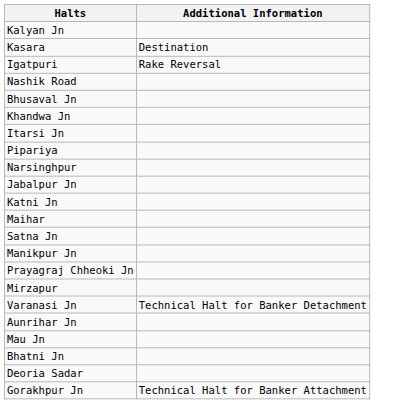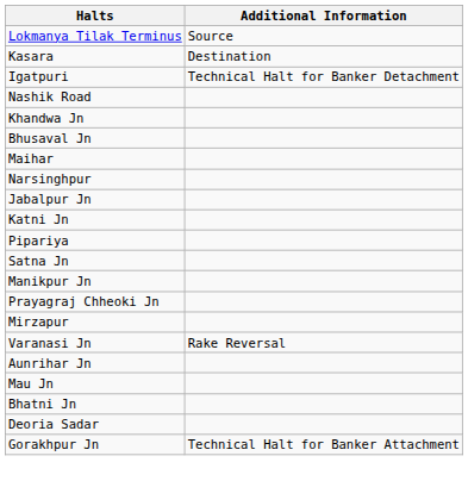 <table class="wikitable">
 <tr>
 <th>Halts</th>
 <th>Additional Information</th>
 </tr>
 <tr>
-<td>Kalyan Jn</td>
-<td></td>
+<td><a href='#'>Lokmanya Tilak Terminus</a></td>
+<td>Source</td>
 </tr>
 <tr>
 <td>Kasara</td>
 <td>Destination</td>
 </tr>
 <tr>
 <td>Igatpuri</td>
-<td>Rake Reversal</td>
+<td>Technical Halt for Banker Detachment</td>
 </tr>
 <tr>
 <td>Nashik Road</td>
+<td></td>
+</tr>
+<tr>
+<td>Khandwa Jn</td>
 <td></td>
 </tr>
 <tr>
 <td>Bhusaval Jn</td>
 <td></td>
 </tr>
 <tr>
-<td>Khandwa Jn</td>
-<td></td>
-</tr>
-<tr>
-<td>Itarsi Jn</td>
-<td></td>
-</tr>
-<tr>
-<td>Pipariya</td>
+<td>Maihar</td>
 <td></td>
 </tr>
 <tr>
 <td>Narsinghpur</td>
 <td></td>
 </tr>
 <tr>
 <td>Jabalpur Jn</td>
 <td></td>
 </tr>
 <tr>
 <td>Katni Jn</td>
 <td></td>
 </tr>
 <tr>
-<td>Maihar</td>
+<td>Pipariya</td>
 <td></td>
 </tr>
 <tr>
 <td>Satna Jn</td>
 <td></td>
 </tr>
 <tr>
 <td>Manikpur Jn</td>
 <td></td>
 </tr>
 <tr>
 <td>Prayagraj Chheoki Jn</td>
 <td></td>
 </tr>
 <tr>
 <td>Mirzapur</td>
 <td></td>
 </tr>
 <tr>
 <td>Varanasi Jn</td>
-<td>Technical Halt for Banker Detachment</td>
+<td>Rake Reversal</td>
 </tr>
 <tr>
 <td>Aunrihar Jn</td>
 <td></td>
 </tr>
 <tr>
 <td>Mau Jn</td>
 <td></td>
 </tr>
 <tr>
 <td>Bhatni Jn</td>
 <td></td>
 </tr>
 <tr>
 <td>Deoria Sadar</td>
 <td></td>
 </tr>
 <tr>
 <td>Gorakhpur Jn</td>
 <td>Technical Halt for Banker Attachment</td>
 </tr>
 </table>
